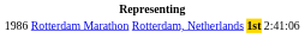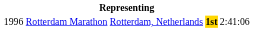 <table>
 <tr>
 <th colspan="5">Representing </th>
 </tr>
 <tr>
-<td>1986</td>
+<td>1996</td>
 <td><a href='#'>Rotterdam Marathon</a></td>
 <td><a href='#'>Rotterdam, Netherlands</a></td>
 <td bgcolor="gold"><strong>1st</strong></td>
 <td>2:41:06</td>
 </tr>
 </table>
